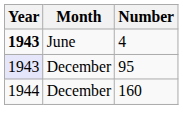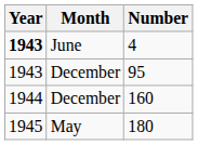 <table class="wikitable">
 <tr>
 <th>Year</th>
 <th>Month</th>
 <th>Number</th>
 </tr>
 <tr>
 <td><strong>1943</strong></td>
 <td>June</td>
 <td>4</td>
 </tr>
 <tr>
-<td style="background: lavender;">1943</td>
+<td>1943</td>
 <td>December</td>
 <td>95</td>
 </tr>
 <tr>
 <td>1944</td>
 <td>December</td>
 <td>160</td>
 </tr>
+<tr>
+<td>1945</td>
+<td>May</td>
+<td>180</td>
+</tr>
 </table>
